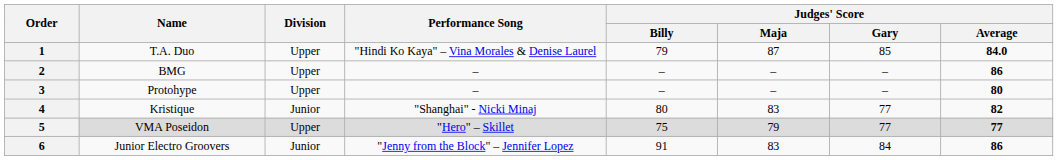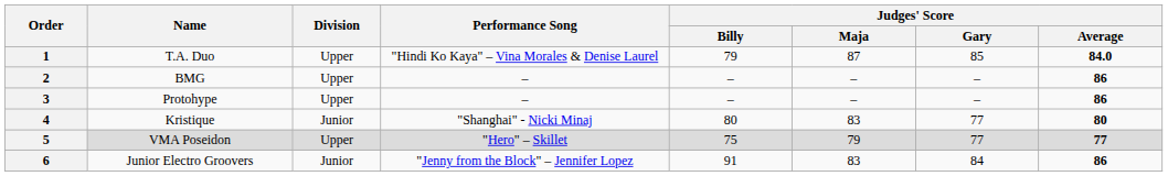 <table class="wikitable" style="text-align:center; width:100%; font-size:90%; line-height:16px">
 <tr>
 <th rowspan="2" scope="col" style="width:04%;">Order</th>
 <th rowspan="2" scope="col" style="width:10%;">Name</th>
 <th rowspan="2" scope="col" style="width:04%;">Division</th>
 <th rowspan="2" scope="col" style="width:14%;">Performance Song</th>
 <th colspan="4" scope="col" style="width:24%;">Judges' Score</th>
 </tr>
 <tr>
 <th style="width:06%;">Billy</th>
 <th style="width:06%;">Maja</th>
 <th style="width:06%;">Gary</th>
 <th style="width:06%;">Average</th>
 </tr>
 <tr>
 <th>1</th>
 <td>T.A. Duo</td>
 <td>Upper</td>
 <td>"Hindi Ko Kaya" – <a href='#'>Vina Morales</a> & <a href='#'>Denise Laurel</a></td>
 <td>79</td>
 <td>87</td>
 <td>85</td>
 <td><strong>84.0</strong></td>
 </tr>
 <tr>
 <th>2</th>
 <td>BMG</td>
 <td>Upper</td>
 <td>–</td>
 <td>–</td>
 <td>–</td>
 <td>–</td>
 <td><strong>86</strong></td>
 </tr>
 <tr>
 <th>3</th>
 <td>Protohype</td>
 <td>Upper</td>
 <td>–</td>
 <td>–</td>
 <td>–</td>
 <td>–</td>
-<td><strong>80</strong></td>
+<td><strong>86</strong></td>
 </tr>
 <tr>
 <th>4</th>
 <td>Kristique</td>
 <td>Junior</td>
 <td>"Shanghai" - <a href='#'>Nicki Minaj</a></td>
 <td>80</td>
 <td>83</td>
 <td>77</td>
-<td><strong>82</strong></td>
+<td><strong>80</strong></td>
 </tr>
 <tr style="background:#DCDCDC;">
 <th>5</th>
 <td>VMA Poseidon</td>
 <td>Upper</td>
 <td>"<a href='#'>Hero</a>" – <a href='#'>Skillet</a></td>
 <td>75</td>
 <td>79</td>
 <td>77</td>
 <td><strong>77</strong></td>
 </tr>
 <tr>
 <th>6</th>
 <td>Junior Electro Groovers</td>
 <td>Junior</td>
 <td>"<a href='#'>Jenny from the Block</a>" – <a href='#'>Jennifer Lopez</a></td>
 <td>91</td>
 <td>83</td>
 <td>84</td>
 <td><strong>86</strong></td>
 </tr>
 </table>
